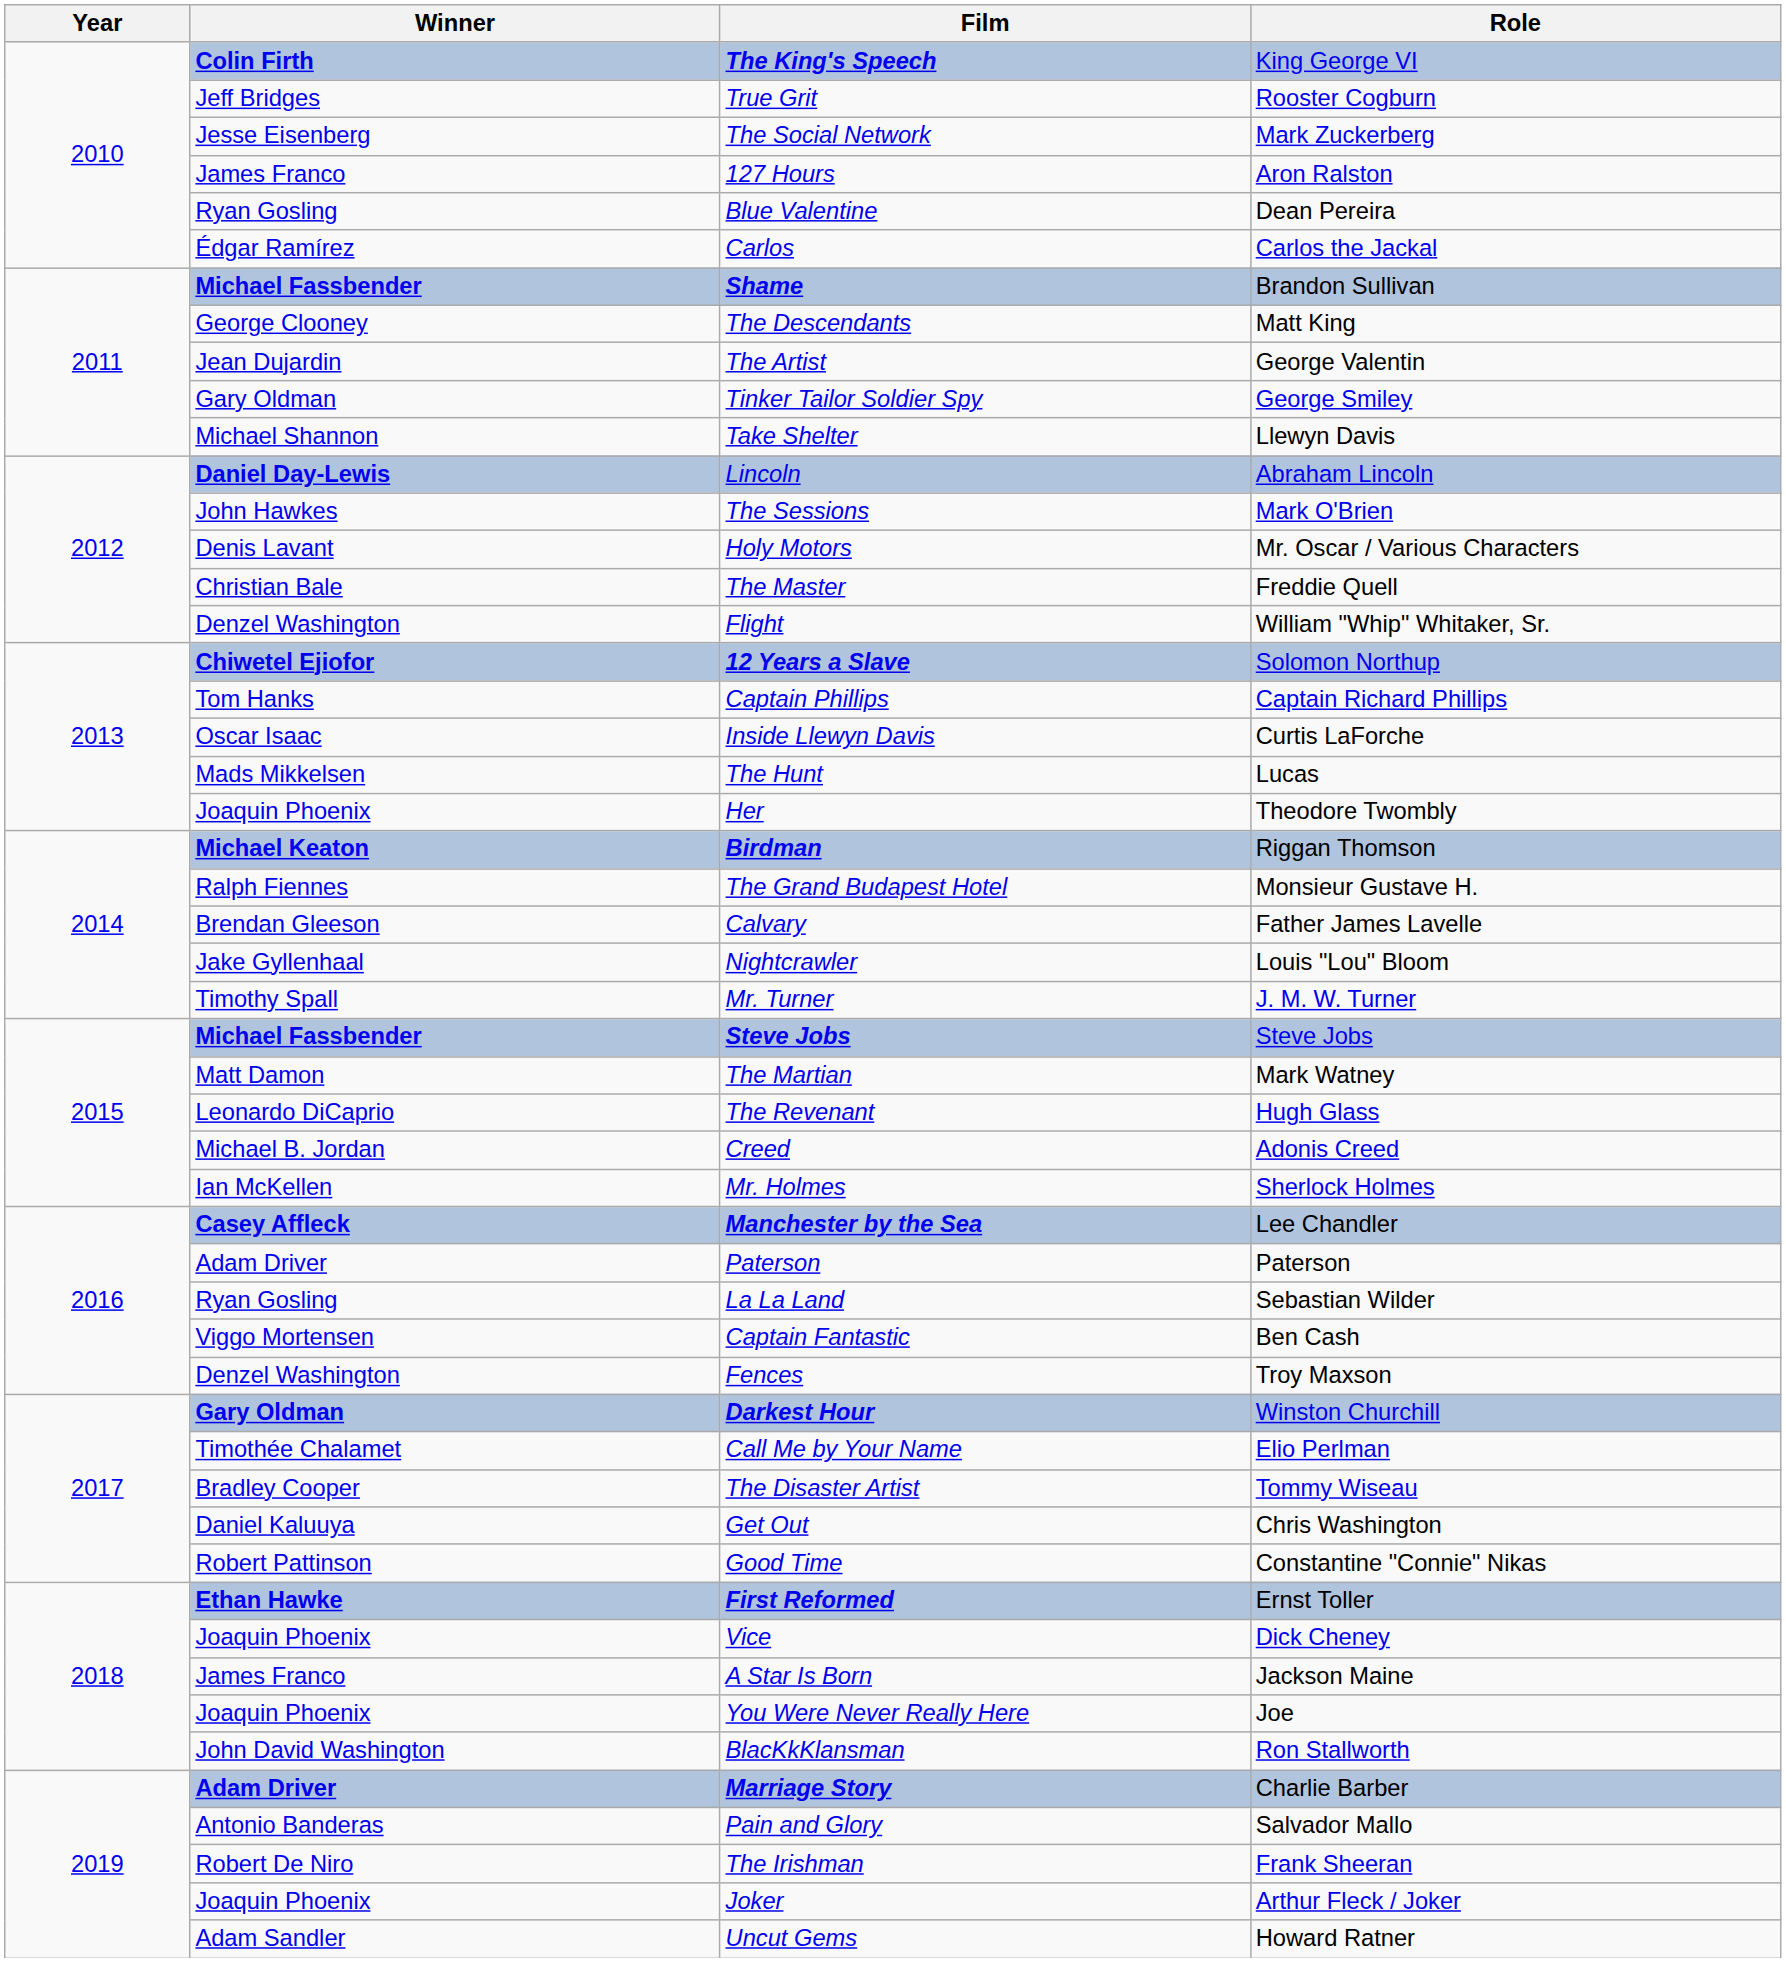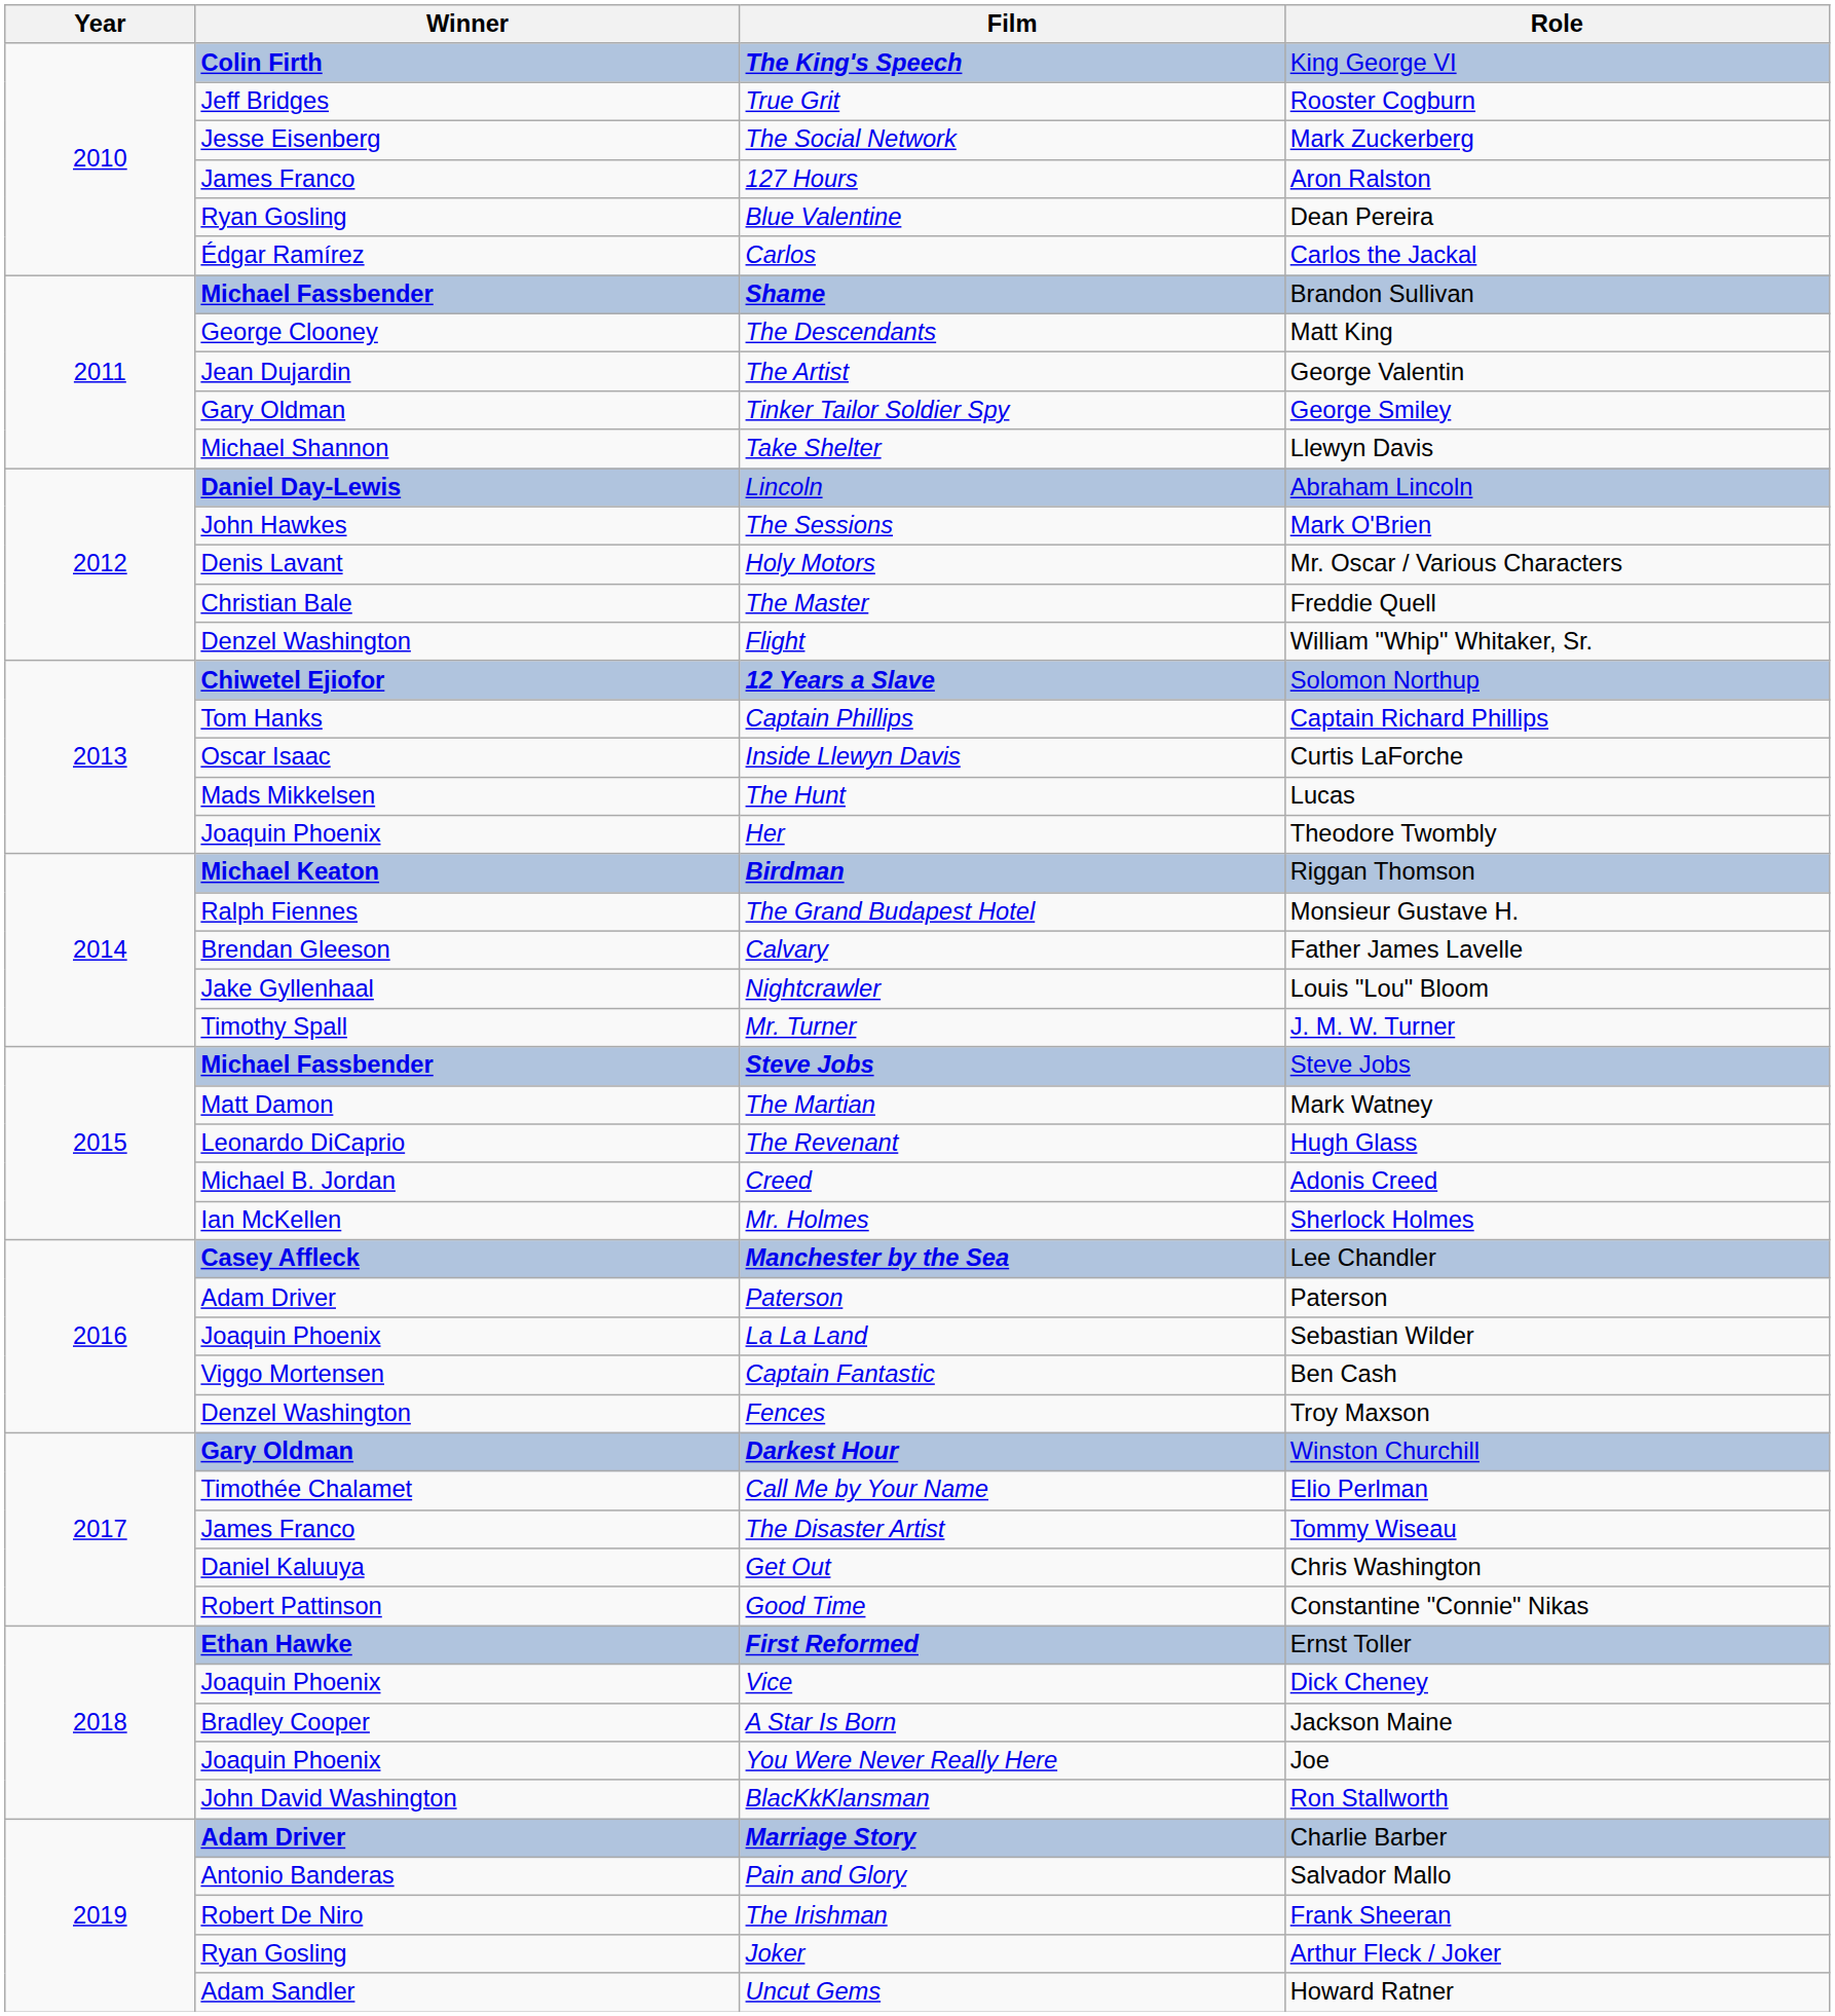 <table class="wikitable" width="95%" cellpadding="5">
 <tr>
 <th width="100"><strong>Year</strong></th>
 <th width="300"><strong>Winner</strong></th>
 <th width="300"><strong>Film</strong></th>
 <th width="300"><strong>Role</strong></th>
 </tr>
 <tr>
 <td rowspan="6" style="text-align:center;"><a href='#'>2010</a></td>
 <td style="background:#B0C4DE;"><strong><a href='#'>Colin Firth</a></strong></td>
 <td style="background:#B0C4DE;"><em><a href='#'><strong>The King's Speech</strong></a></em></td>
 <td style="background:#B0C4DE;"><a href='#'>King George VI</a></td>
 </tr>
 <tr>
 <td><a href='#'>Jeff Bridges</a></td>
 <td><em><a href='#'>True Grit</a></em></td>
 <td><a href='#'>Rooster Cogburn</a></td>
 </tr>
 <tr>
 <td><a href='#'>Jesse Eisenberg</a></td>
 <td><em><a href='#'>The Social Network</a></em></td>
 <td><a href='#'>Mark Zuckerberg</a></td>
 </tr>
 <tr>
 <td><a href='#'>James Franco</a></td>
 <td><em><a href='#'>127 Hours</a></em></td>
 <td><a href='#'>Aron Ralston</a></td>
 </tr>
 <tr>
 <td><a href='#'>Ryan Gosling</a></td>
 <td><em><a href='#'>Blue Valentine</a></em></td>
 <td>Dean Pereira</td>
 </tr>
 <tr>
 <td><a href='#'>Édgar Ramírez</a></td>
 <td><em><a href='#'>Carlos</a></em></td>
 <td><a href='#'>Carlos the Jackal</a></td>
 </tr>
 <tr>
 <td rowspan="5" style="text-align:center;"><a href='#'>2011</a></td>
 <td style="background:#B0C4DE;"><strong><a href='#'>Michael Fassbender</a></strong></td>
 <td style="background:#B0C4DE;"><em><a href='#'><strong>Shame</strong></a></em></td>
 <td style="background:#B0C4DE;">Brandon Sullivan</td>
 </tr>
 <tr>
 <td><a href='#'>George Clooney</a></td>
 <td><em><a href='#'>The Descendants</a></em></td>
 <td>Matt King</td>
 </tr>
 <tr>
 <td><a href='#'>Jean Dujardin</a></td>
 <td><em><a href='#'>The Artist</a></em></td>
 <td>George Valentin</td>
 </tr>
 <tr>
 <td><a href='#'>Gary Oldman</a></td>
 <td><em><a href='#'>Tinker Tailor Soldier Spy</a></em></td>
 <td><a href='#'>George Smiley</a></td>
 </tr>
 <tr>
 <td><a href='#'>Michael Shannon</a></td>
 <td><em><a href='#'>Take Shelter</a></em></td>
 <td>Llewyn Davis</td>
 </tr>
 <tr>
 <td rowspan="5" style="text-align:center;"><a href='#'>2012</a></td>
 <td style="background:#B0C4DE;"><strong><a href='#'>Daniel Day-Lewis</a></strong></td>
 <td style="background:#B0C4DE;"><em><a href='#'>Lincoln</a></em></td>
 <td style="background:#B0C4DE;"><a href='#'>Abraham Lincoln</a></td>
 </tr>
 <tr>
 <td><a href='#'>John Hawkes</a></td>
 <td><em><a href='#'>The Sessions</a></em></td>
 <td><a href='#'>Mark O'Brien</a></td>
 </tr>
 <tr>
 <td><a href='#'>Denis Lavant</a></td>
 <td><em><a href='#'>Holy Motors</a></em></td>
 <td>Mr. Oscar / Various Characters</td>
 </tr>
 <tr>
 <td><a href='#'>Christian Bale</a></td>
 <td><em><a href='#'>The Master</a></em></td>
 <td>Freddie Quell</td>
 </tr>
 <tr>
 <td><a href='#'>Denzel Washington</a></td>
 <td><em><a href='#'>Flight</a></em></td>
 <td>William "Whip" Whitaker, Sr.</td>
 </tr>
 <tr>
 <td rowspan="5" style="text-align:center;"><a href='#'>2013</a></td>
 <td style="background:#B0C4DE;"><strong><a href='#'>Chiwetel Ejiofor</a></strong></td>
 <td style="background:#B0C4DE;"><em><a href='#'><strong>12 Years a Slave</strong></a></em></td>
 <td style="background:#B0C4DE;"><a href='#'>Solomon Northup</a></td>
 </tr>
 <tr>
 <td><a href='#'>Tom Hanks</a></td>
 <td><em><a href='#'>Captain Phillips</a></em></td>
 <td><a href='#'>Captain Richard Phillips</a></td>
 </tr>
 <tr>
 <td><a href='#'>Oscar Isaac</a></td>
 <td><em><a href='#'>Inside Llewyn Davis</a></em></td>
 <td>Curtis LaForche</td>
 </tr>
 <tr>
 <td><a href='#'>Mads Mikkelsen</a></td>
 <td><em><a href='#'>The Hunt</a></em></td>
 <td>Lucas</td>
 </tr>
 <tr>
 <td><a href='#'>Joaquin Phoenix</a></td>
 <td><em><a href='#'>Her</a></em></td>
 <td>Theodore Twombly</td>
 </tr>
 <tr>
 <td rowspan="5" style="text-align:center;"><a href='#'>2014</a></td>
 <td style="background:#B0C4DE;"><strong><a href='#'>Michael Keaton</a></strong></td>
 <td style="background:#B0C4DE;"><em><a href='#'><strong>Birdman</strong></a></em></td>
 <td style="background:#B0C4DE;">Riggan Thomson</td>
 </tr>
 <tr>
 <td><a href='#'>Ralph Fiennes</a></td>
 <td><em><a href='#'>The Grand Budapest Hotel</a></em></td>
 <td>Monsieur Gustave H.</td>
 </tr>
 <tr>
 <td><a href='#'>Brendan Gleeson</a></td>
 <td><em><a href='#'>Calvary</a></em></td>
 <td>Father James Lavelle</td>
 </tr>
 <tr>
 <td><a href='#'>Jake Gyllenhaal</a></td>
 <td><em><a href='#'>Nightcrawler</a></em></td>
 <td>Louis "Lou" Bloom</td>
 </tr>
 <tr>
 <td><a href='#'>Timothy Spall</a></td>
 <td><em><a href='#'>Mr. Turner</a></em></td>
 <td><a href='#'>J. M. W. Turner</a></td>
 </tr>
 <tr>
 <td rowspan="5" style="text-align:center;"><a href='#'>2015</a></td>
 <td style="background:#B0C4DE;"><strong><a href='#'>Michael Fassbender</a></strong></td>
 <td style="background:#B0C4DE;"><em><a href='#'><strong>Steve Jobs</strong></a></em></td>
 <td style="background:#B0C4DE;"><a href='#'>Steve Jobs</a></td>
 </tr>
 <tr>
 <td><a href='#'>Matt Damon</a></td>
 <td><em><a href='#'>The Martian</a></em></td>
 <td>Mark Watney</td>
 </tr>
 <tr>
 <td><a href='#'>Leonardo DiCaprio</a></td>
 <td><em><a href='#'>The Revenant</a></em></td>
 <td><a href='#'>Hugh Glass</a></td>
 </tr>
 <tr>
 <td><a href='#'>Michael B. Jordan</a></td>
 <td><em><a href='#'>Creed</a></em></td>
 <td><a href='#'>Adonis Creed</a></td>
 </tr>
 <tr>
 <td><a href='#'>Ian McKellen</a></td>
 <td><em><a href='#'>Mr. Holmes</a></em></td>
 <td><a href='#'>Sherlock Holmes</a></td>
 </tr>
 <tr>
 <td rowspan="5" style="text-align:center;"><a href='#'>2016</a></td>
 <td style="background:#B0C4DE;"><strong><a href='#'>Casey Affleck</a></strong></td>
 <td style="background:#B0C4DE;"><em><a href='#'><strong>Manchester by the Sea</strong></a></em></td>
 <td style="background:#B0C4DE;">Lee Chandler</td>
 </tr>
 <tr>
 <td><a href='#'>Adam Driver</a></td>
 <td><em><a href='#'>Paterson</a></em></td>
 <td>Paterson</td>
 </tr>
 <tr>
-<td><a href='#'>Ryan Gosling</a></td>
+<td><a href='#'>Joaquin Phoenix</a></td>
 <td><em><a href='#'>La La Land</a></em></td>
 <td>Sebastian Wilder</td>
 </tr>
 <tr>
 <td><a href='#'>Viggo Mortensen</a></td>
 <td><em><a href='#'>Captain Fantastic</a></em></td>
 <td>Ben Cash</td>
 </tr>
 <tr>
 <td><a href='#'>Denzel Washington</a></td>
 <td><em><a href='#'>Fences</a></em></td>
 <td>Troy Maxson</td>
 </tr>
 <tr>
 <td rowspan="5" style="text-align:center;"><a href='#'>2017</a></td>
 <td style="background:#B0C4DE;"><strong><a href='#'>Gary Oldman</a></strong></td>
 <td style="background:#B0C4DE;"><em><a href='#'><strong>Darkest Hour</strong></a></em></td>
 <td style="background:#B0C4DE;"><a href='#'>Winston Churchill</a></td>
 </tr>
 <tr>
 <td><a href='#'>Timothée Chalamet</a></td>
 <td><em><a href='#'>Call Me by Your Name</a></em></td>
 <td><a href='#'>Elio Perlman</a></td>
 </tr>
 <tr>
-<td><a href='#'>Bradley Cooper</a></td>
+<td><a href='#'>James Franco</a></td>
 <td><em><a href='#'>The Disaster Artist</a></em></td>
 <td><a href='#'>Tommy Wiseau</a></td>
 </tr>
 <tr>
 <td><a href='#'>Daniel Kaluuya</a></td>
 <td><em><a href='#'>Get Out</a></em></td>
 <td>Chris Washington</td>
 </tr>
 <tr>
 <td><a href='#'>Robert Pattinson</a></td>
 <td><em><a href='#'>Good Time</a></em></td>
 <td>Constantine "Connie" Nikas</td>
 </tr>
 <tr>
 <td rowspan="5" style="text-align:center;"><a href='#'>2018</a></td>
 <td style="background:#B0C4DE;"><strong><a href='#'>Ethan Hawke</a></strong></td>
 <td style="background:#B0C4DE;"><em><a href='#'><strong>First Reformed</strong></a></em></td>
 <td style="background:#B0C4DE;">Ernst Toller</td>
 </tr>
 <tr>
 <td><a href='#'>Joaquin Phoenix</a></td>
 <td><em><a href='#'>Vice</a></em></td>
 <td><a href='#'>Dick Cheney</a></td>
 </tr>
 <tr>
-<td><a href='#'>James Franco</a></td>
+<td><a href='#'>Bradley Cooper</a></td>
 <td><em><a href='#'>A Star Is Born</a></em></td>
 <td>Jackson Maine</td>
 </tr>
 <tr>
 <td><a href='#'>Joaquin Phoenix</a></td>
 <td><em><a href='#'>You Were Never Really Here</a></em></td>
 <td>Joe</td>
 </tr>
 <tr>
 <td><a href='#'>John David Washington</a></td>
 <td><em><a href='#'>BlacKkKlansman</a></em></td>
 <td><a href='#'>Ron Stallworth</a></td>
 </tr>
 <tr>
 <td rowspan="5" style="text-align:center;"><a href='#'>2019</a></td>
 <td style="background:#B0C4DE;"><strong><a href='#'>Adam Driver</a></strong></td>
 <td style="background:#B0C4DE;"><em><a href='#'><strong>Marriage Story</strong></a></em></td>
 <td style="background:#B0C4DE;">Charlie Barber</td>
 </tr>
 <tr>
 <td><a href='#'>Antonio Banderas</a></td>
 <td><em><a href='#'>Pain and Glory</a></em></td>
 <td>Salvador Mallo</td>
 </tr>
 <tr>
 <td><a href='#'>Robert De Niro</a></td>
 <td><em><a href='#'>The Irishman</a></em></td>
 <td><a href='#'>Frank Sheeran</a></td>
 </tr>
 <tr>
-<td><a href='#'>Joaquin Phoenix</a></td>
+<td><a href='#'>Ryan Gosling</a></td>
 <td><em><a href='#'>Joker</a></em></td>
 <td><a href='#'>Arthur Fleck / Joker</a></td>
 </tr>
 <tr>
 <td><a href='#'>Adam Sandler</a></td>
 <td><em><a href='#'>Uncut Gems</a></em></td>
 <td>Howard Ratner</td>
 </tr>
 </table>
